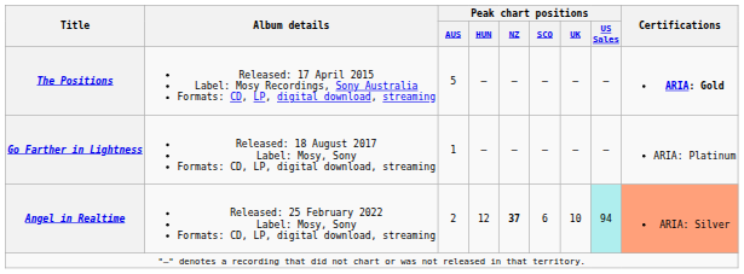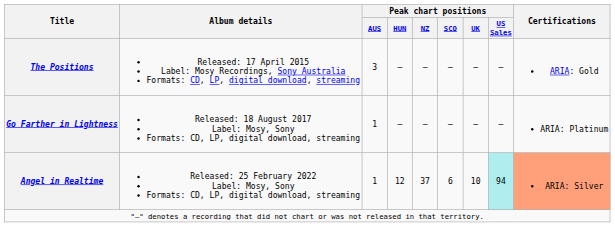 <table class="wikitable plainrowheaders" style="text-align:center;">
 <tr>
 <th scope="col" rowspan="2">Title</th>
 <th scope="col" rowspan="2">Album details</th>
 <th scope="col" colspan="6">Peak chart positions</th>
 <th scope="col" rowspan="2">Certifications</th>
 </tr>
 <tr>
 <th scope="col" style="width:3em;font-size:90%;"><a href='#'>AUS</a><br></th>
 <th scope="col" style="width:3em;font-size:90%;"><a href='#'>HUN</a><br></th>
 <th scope="col" style="width:3em;font-size:90%;"><a href='#'>NZ</a><br></th>
 <th scope="col" style="width:3em;font-size:90%;"><a href='#'>SCO</a><br></th>
 <th scope="col" style="width:3em;font-size:90%;"><a href='#'>UK</a><br></th>
 <th scope="col" style="width:3em;font-size:90%;"><a href='#'>US<br>Sales</a><br></th>
 </tr>
 <tr>
 <th scope="row"><em><a href='#'>The Positions</a></em></th>
 <td><br><ul><li>Released: 17 April 2015</li><li>Label: Mosy Recordings, <a href='#'>Sony Australia</a></li><li>Formats: <a href='#'>CD</a>, <a href='#'>LP</a>, <a href='#'>digital download</a>, <a href='#'>streaming</a></li></ul></td>
-<td>5</td>
+<td>3</td>
 <td>—</td>
 <td>—</td>
 <td>—</td>
 <td>—</td>
 <td>—</td>
-<td><strong><br><ul><li><a href='#'>ARIA</a>: Gold</li></ul></strong></td>
+<td><br><ul><li><a href='#'>ARIA</a>: Gold</li></ul></td>
 </tr>
 <tr>
 <th scope="row"><em><a href='#'>Go Farther in Lightness</a></em></th>
 <td><br><ul><li>Released: 18 August 2017</li><li>Label: Mosy, Sony</li><li>Formats: CD, LP, digital download, streaming</li></ul></td>
 <td>1</td>
 <td>—</td>
 <td>—</td>
 <td>—</td>
 <td>—</td>
 <td>—</td>
 <td><br><ul><li>ARIA: Platinum</li></ul></td>
 </tr>
 <tr>
 <th scope="row"><em><a href='#'>Angel in Realtime</a></em></th>
 <td><br><ul><li>Released: 25 February 2022</li><li>Label: Mosy, Sony</li><li>Formats: CD, LP, digital download, streaming</li></ul></td>
-<td>2</td>
+<td>1</td>
 <td>12</td>
-<td><strong>37</strong></td>
+<td>37</td>
 <td>6</td>
 <td>10</td>
 <td style="background: paleturquoise;">94</td>
 <td style="background: lightsalmon;"><br><ul><li>ARIA: Silver</li></ul></td>
 </tr>
 <tr>
 <td align="center" colspan="14" style="font-size:90%">"—" denotes a recording that did not chart or was not released in that territory.</td>
 </tr>
 </table>
